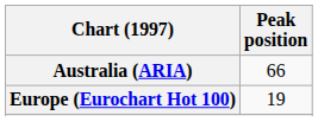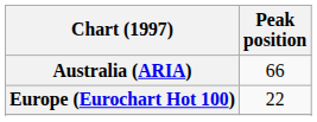 <table class="wikitable sortable plainrowheaders" style="text-align:center">
 <tr>
 <th>Chart (1997)</th>
 <th>Peak<br>position</th>
 </tr>
 <tr>
 <th scope="row">Australia (<a href='#'>ARIA</a>)</th>
 <td>66</td>
 </tr>
 <tr>
 <th scope="row">Europe (<a href='#'>Eurochart Hot 100</a>)</th>
-<td>19</td>
+<td>22</td>
 </tr>
 <tr>
 </tr>
 <tr>
 </tr>
 <tr>
 </tr>
 </table>
